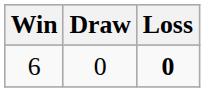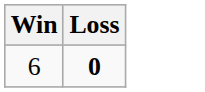 <table class="wikitable">
 <tr>
 <th>Win</th>
-<th>Draw</th>
 <th>Loss</th>
 </tr>
 <tr>
 <td align="center">6</td>
-<td align="center">0</td>
 <td align="center"><strong>0</strong></td>
 </tr>
 </table>
